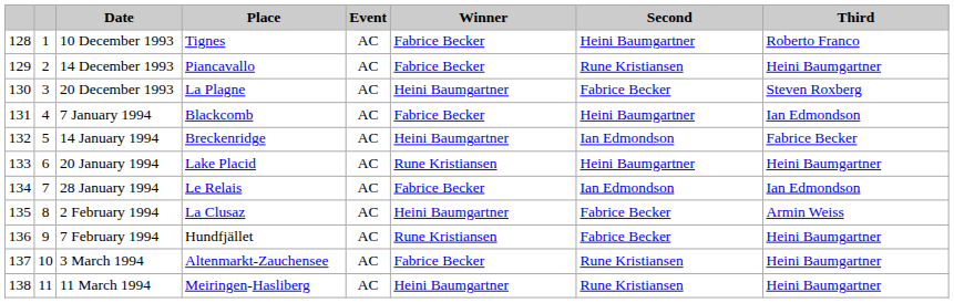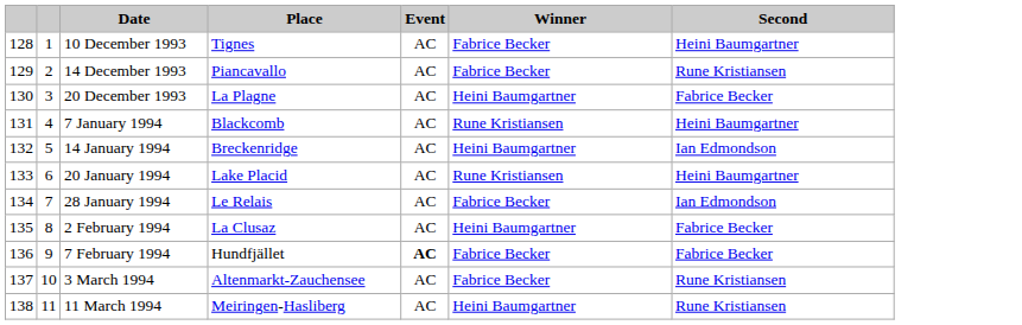 <table class="wikitable plainrowheaders" style="background:#fff; font-size:86%; line-height:16px; border:grey solid 1px; border-collapse:collapse;">
 <tr style="background:#ccc; text-align:center;">
 <th scope="col" style="background:#ccc; width=20 px;"></th>
 <th scope="col" style="background:#ccc; width=30 px;"></th>
 <th scope="col" style="background:#ccc; width:120px;">Date</th>
 <th scope="col" style="background:#ccc; width:160px;">Place</th>
 <th scope="col" style="background:#ccc; width:15px;">Event</th>
 <th scope="col" style="background:#ccc; width:185px;">Winner</th>
 <th scope="col" style="background:#ccc; width:185px;">Second</th>
-<th scope="col" style="background:#ccc; width:185px;">Third</th>
 </tr>
 <tr>
 <td align=center>128</td>
 <td align=center>1</td>
 <td>10 December 1993</td>
 <td> <a href='#'>Tignes</a></td>
 <td align=center>AC</td>
 <td> <a href='#'>Fabrice Becker</a></td>
 <td> <a href='#'>Heini Baumgartner</a></td>
-<td> <a href='#'>Roberto Franco</a></td>
 </tr>
 <tr>
 <td align=center>129</td>
 <td align=center>2</td>
 <td>14 December 1993</td>
 <td> <a href='#'>Piancavallo</a></td>
 <td align=center>AC</td>
 <td> <a href='#'>Fabrice Becker</a></td>
 <td> <a href='#'>Rune Kristiansen</a></td>
-<td> <a href='#'>Heini Baumgartner</a></td>
 </tr>
 <tr>
 <td align=center>130</td>
 <td align=center>3</td>
 <td>20 December 1993</td>
 <td> <a href='#'>La Plagne</a></td>
 <td align=center>AC</td>
 <td> <a href='#'>Heini Baumgartner</a></td>
 <td> <a href='#'>Fabrice Becker</a></td>
-<td> <a href='#'>Steven Roxberg</a></td>
 </tr>
 <tr>
 <td align=center>131</td>
 <td align=center>4</td>
 <td>7 January 1994</td>
 <td> <a href='#'>Blackcomb</a></td>
 <td align=center>AC</td>
-<td> <a href='#'>Fabrice Becker</a></td>
+<td> <a href='#'>Rune Kristiansen</a></td>
 <td> <a href='#'>Heini Baumgartner</a></td>
-<td> <a href='#'>Ian Edmondson</a></td>
 </tr>
 <tr>
 <td align=center>132</td>
 <td align=center>5</td>
 <td>14 January 1994</td>
 <td> <a href='#'>Breckenridge</a></td>
 <td align=center>AC</td>
 <td> <a href='#'>Heini Baumgartner</a></td>
 <td> <a href='#'>Ian Edmondson</a></td>
-<td> <a href='#'>Fabrice Becker</a></td>
 </tr>
 <tr>
 <td align=center>133</td>
 <td align=center>6</td>
 <td>20 January 1994</td>
 <td> <a href='#'>Lake Placid</a></td>
 <td align=center>AC</td>
 <td> <a href='#'>Rune Kristiansen</a></td>
-<td> <a href='#'>Heini Baumgartner</a></td>
 <td> <a href='#'>Heini Baumgartner</a></td>
 </tr>
 <tr>
 <td align=center>134</td>
 <td align=center>7</td>
 <td>28 January 1994</td>
 <td> <a href='#'>Le Relais</a></td>
 <td align=center>AC</td>
 <td> <a href='#'>Fabrice Becker</a></td>
 <td> <a href='#'>Ian Edmondson</a></td>
-<td> <a href='#'>Ian Edmondson</a></td>
 </tr>
 <tr>
 <td align=center>135</td>
 <td align=center>8</td>
 <td>2 February 1994</td>
 <td> <a href='#'>La Clusaz</a></td>
 <td align=center>AC</td>
 <td> <a href='#'>Heini Baumgartner</a></td>
 <td> <a href='#'>Fabrice Becker</a></td>
-<td> <a href='#'>Armin Weiss</a></td>
 </tr>
 <tr>
 <td align=center>136</td>
 <td align=center>9</td>
 <td>7 February 1994</td>
 <td> Hundfjället</td>
-<td align=center>AC</td>
-<td> <a href='#'>Rune Kristiansen</a></td>
+<td align=center><strong>AC</strong></td>
 <td> <a href='#'>Fabrice Becker</a></td>
-<td> <a href='#'>Heini Baumgartner</a></td>
+<td> <a href='#'>Fabrice Becker</a></td>
 </tr>
 <tr>
 <td align=center>137</td>
 <td align=center>10</td>
 <td>3 March 1994</td>
 <td> <a href='#'>Altenmarkt-Zauchensee</a></td>
 <td align=center>AC</td>
 <td> <a href='#'>Fabrice Becker</a></td>
 <td> <a href='#'>Rune Kristiansen</a></td>
-<td> <a href='#'>Heini Baumgartner</a></td>
 </tr>
 <tr>
 <td align=center>138</td>
 <td align=center>11</td>
 <td>11 March 1994</td>
 <td> <a href='#'>Meiringen</a>-<a href='#'>Hasliberg</a></td>
 <td align=center>AC</td>
 <td> <a href='#'>Heini Baumgartner</a></td>
 <td> <a href='#'>Rune Kristiansen</a></td>
-<td> <a href='#'>Heini Baumgartner</a></td>
 </tr>
 </table>
